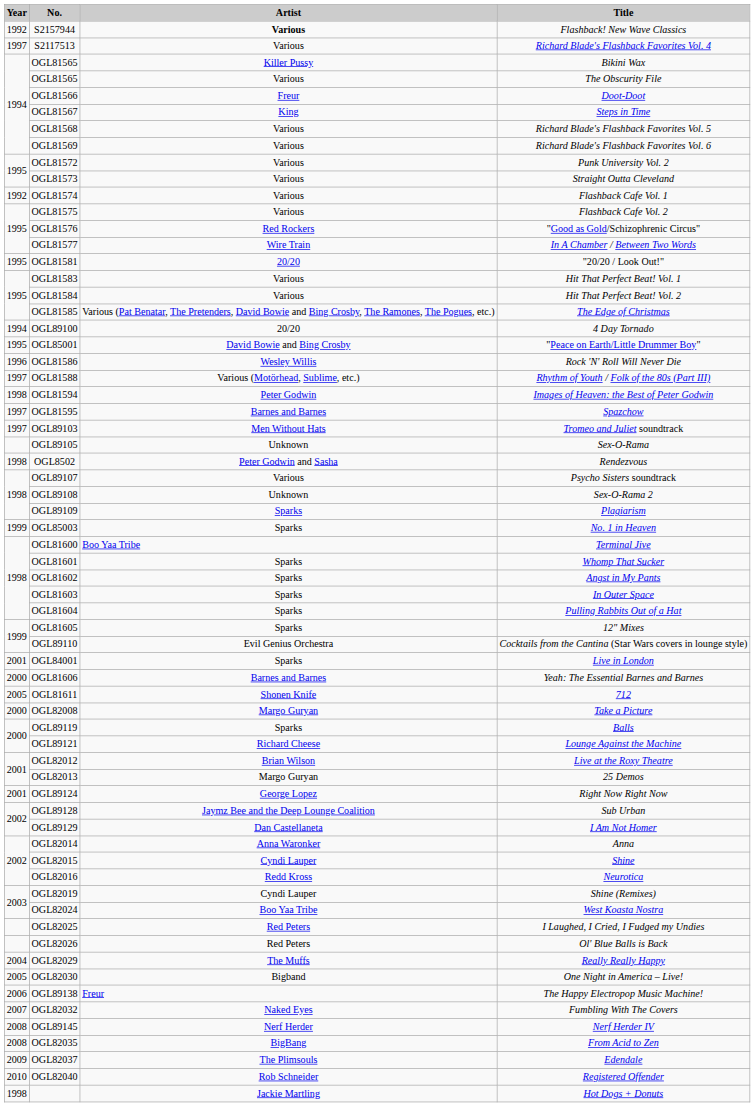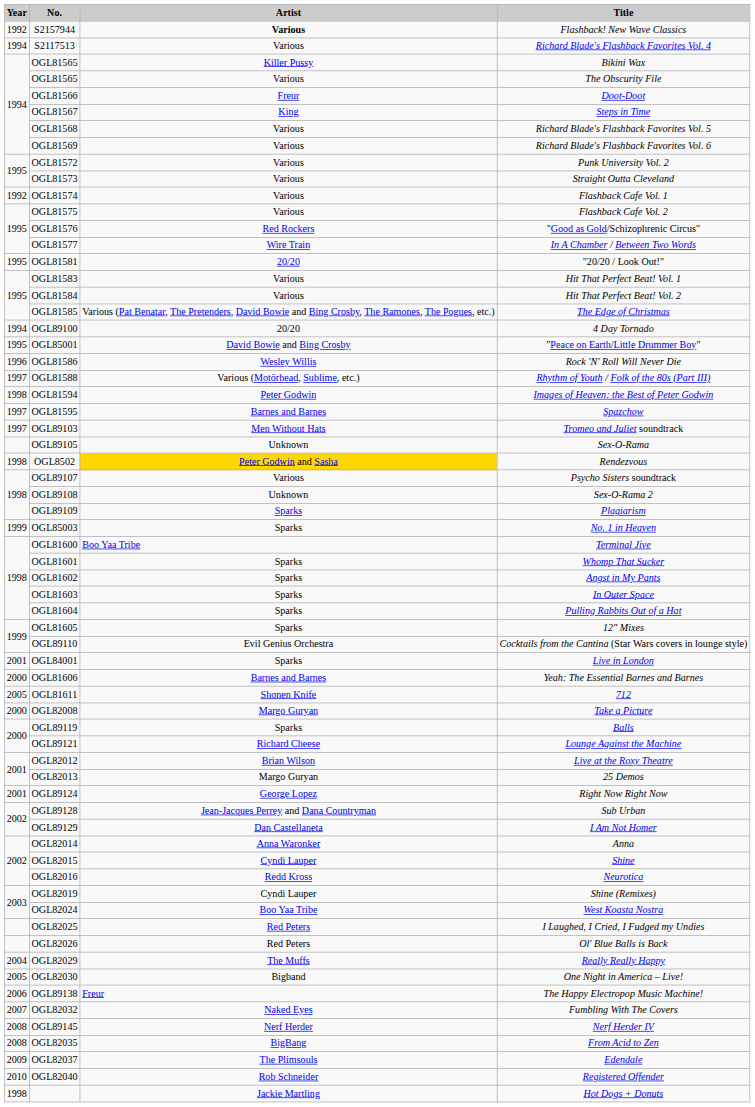 <table class="wikitable" style="font-size:90%">
 <tr style="text-align:center;">
 <th style="background:#ccc;">Year</th>
 <th style="background:#ccc;">No.</th>
 <th style="background:#ccc;">Artist</th>
 <th style="background:#ccc;">Title</th>
 </tr>
 <tr>
 <td>1992</td>
 <td style="text-align:center;">S2157944</td>
 <td style="text-align:center;"><strong>Various</strong></td>
 <td style="text-align:center;"> <em>Flashback! New Wave Classics</em></td>
 </tr>
 <tr>
-<td>1997</td>
+<td>1994</td>
 <td style="text-align:center;">S2117513</td>
 <td style="text-align:center;">Various</td>
 <td style="text-align:center;"> <em><a href='#'>Richard Blade's Flashback Favorites Vol. 4</a></em></td>
 </tr>
 <tr>
 <td rowspan="6">1994</td>
 <td style="text-align:center;">OGL81565</td>
 <td style="text-align:center;"><a href='#'>Killer Pussy</a></td>
 <td style="text-align:center;"><em>Bikini Wax</em></td>
 </tr>
 <tr style="text-align:center;">
 <td>OGL81565</td>
 <td>Various</td>
 <td><em>The Obscurity File</em></td>
 </tr>
 <tr style="text-align:center;">
 <td>OGL81566</td>
 <td><a href='#'>Freur</a></td>
 <td><em><a href='#'>Doot-Doot</a></em> </td>
 </tr>
 <tr>
 <td style="text-align:center;">OGL81567</td>
 <td style="text-align:center;"><a href='#'>King</a></td>
 <td style="text-align:center;"><em><a href='#'>Steps in Time</a></em> </td>
 </tr>
 <tr style="text-align:center;">
 <td>OGL81568</td>
 <td>Various</td>
 <td><em>Richard Blade's Flashback Favorites Vol. 5</em> </td>
 </tr>
 <tr style="text-align:center;">
 <td>OGL81569</td>
 <td>Various</td>
 <td><em>Richard Blade's Flashback Favorites Vol. 6</em></td>
 </tr>
 <tr>
 <td rowspan="2">1995</td>
 <td style="text-align:center;">OGL81572</td>
 <td style="text-align:center;">Various</td>
 <td style="text-align:center;"><em>Punk University Vol. 2</em> </td>
 </tr>
 <tr style="text-align:center;">
 <td>OGL81573</td>
 <td>Various</td>
 <td><em>Straight Outta Cleveland</em> </td>
 </tr>
 <tr>
 <td>1992</td>
 <td style="text-align:center;">OGL81574</td>
 <td style="text-align:center;">Various</td>
 <td style="text-align:center;"><em>Flashback Cafe Vol. 1</em> </td>
 </tr>
 <tr>
 <td rowspan="3">1995</td>
 <td style="text-align:center;">OGL81575</td>
 <td style="text-align:center;">Various</td>
 <td style="text-align:center;"><em>Flashback Cafe Vol. 2</em> </td>
 </tr>
 <tr>
 <td style="text-align:center;">OGL81576</td>
 <td style="text-align:center;"><a href='#'>Red Rockers</a></td>
 <td style="text-align:center;">"<a href='#'>Good as Gold</a>/Schizophrenic Circus"</td>
 </tr>
 <tr style="text-align:center;">
 <td>OGL81577</td>
 <td><a href='#'>Wire Train</a></td>
 <td> <em><a href='#'>In A Chamber</a> / <a href='#'>Between Two Words</a></em></td>
 </tr>
 <tr>
 <td>1995</td>
 <td style="text-align:center;">OGL81581</td>
 <td style="text-align:center;"><a href='#'>20/20</a></td>
 <td style="text-align:center;">"20/20 / Look Out!"</td>
 </tr>
 <tr>
 <td rowspan="3">1995</td>
 <td style="text-align:center;">OGL81583</td>
 <td style="text-align:center;">Various</td>
 <td style="text-align:center;"><em>Hit That Perfect Beat! Vol. 1</em> </td>
 </tr>
 <tr style="text-align:center;">
 <td>OGL81584</td>
 <td>Various</td>
 <td><em>Hit That Perfect Beat! Vol. 2</em> </td>
 </tr>
 <tr style="text-align:center;">
 <td>OGL81585</td>
 <td>Various (<a href='#'>Pat Benatar</a>, <a href='#'>The Pretenders</a>, <a href='#'>David Bowie</a> and <a href='#'>Bing Crosby</a>, <a href='#'>The Ramones</a>, <a href='#'>The Pogues</a>, etc.)</td>
 <td><em><a href='#'>The Edge of Christmas</a></em> </td>
 </tr>
 <tr>
 <td>1994</td>
 <td style="text-align:center;">OGL89100</td>
 <td style="text-align:center;">20/20</td>
 <td style="text-align:center;"> <em>4 Day Tornado</em></td>
 </tr>
 <tr>
 <td>1995</td>
 <td style="text-align:center;">OGL85001</td>
 <td style="text-align:center;"><a href='#'>David Bowie</a> and <a href='#'>Bing Crosby</a></td>
 <td style="text-align:center;"> "<a href='#'>Peace on Earth/Little Drummer Boy</a>"</td>
 </tr>
 <tr>
 <td>1996</td>
 <td style="text-align:center;">OGL81586</td>
 <td style="text-align:center;"><a href='#'>Wesley Willis</a></td>
 <td style="text-align:center;"><em>Rock 'N' Roll Will Never Die</em> </td>
 </tr>
 <tr>
 <td>1997</td>
 <td style="text-align:center;">OGL81588</td>
 <td style="text-align:center;">Various (<a href='#'>Motörhead</a>, <a href='#'>Sublime</a>, etc.)</td>
 <td style="text-align:center;"><em><a href='#'>Rhythm of Youth</a> / <a href='#'>Folk of the 80s (Part III)</a></em> </td>
 </tr>
 <tr>
 <td>1998</td>
 <td style="text-align:center;">OGL81594</td>
 <td style="text-align:center;"><a href='#'>Peter Godwin</a></td>
 <td style="text-align:center;"><em><a href='#'>Images of Heaven: the Best of Peter Godwin</a></em> </td>
 </tr>
 <tr>
 <td>1997</td>
 <td style="text-align:center;">OGL81595</td>
 <td style="text-align:center;"><a href='#'>Barnes and Barnes</a></td>
 <td style="text-align:center;"><em><a href='#'>Spazchow</a></em> </td>
 </tr>
 <tr>
 <td>1997</td>
 <td style="text-align:center;">OGL89103</td>
 <td style="text-align:center;"><a href='#'>Men Without Hats</a></td>
 <td style="text-align:center;"> <em><a href='#'>Tromeo and Juliet</a></em> soundtrack</td>
 </tr>
 <tr>
 <td></td>
 <td style="text-align:center;">OGL89105</td>
 <td style="text-align:center;">Unknown</td>
 <td style="text-align:center;"> <em>Sex-O-Rama</em></td>
 </tr>
 <tr>
 <td>1998</td>
 <td style="text-align:center;">OGL8502</td>
-<td style="text-align:center;"><a href='#'>Peter Godwin</a> and <a href='#'>Sasha</a></td>
+<td style="background: gold; text-align:center;"><a href='#'>Peter Godwin</a> and <a href='#'>Sasha</a></td>
 <td style="text-align:center;"> <em>Rendezvous</em></td>
 </tr>
 <tr>
 <td rowspan="3">1998</td>
 <td style="text-align:center;">OGL89107</td>
 <td style="text-align:center;">Various</td>
 <td style="text-align:center;"> <em>Psycho Sisters</em> soundtrack</td>
 </tr>
 <tr style="text-align:center;">
 <td>OGL89108</td>
 <td>Unknown</td>
 <td> <em>Sex-O-Rama 2</em></td>
 </tr>
 <tr>
 <td style="text-align:center;">OGL89109</td>
 <td style="text-align:center;"><a href='#'>Sparks</a></td>
 <td style="text-align:center;"> <em><a href='#'>Plagiarism</a></em></td>
 </tr>
 <tr>
 <td>1999</td>
 <td style="text-align:center;">OGL85003</td>
 <td style="text-align:center;">Sparks</td>
 <td style="text-align:center;"> <em><a href='#'>No. 1 in Heaven</a></em></td>
 </tr>
 <tr>
 <td rowspan="5">1998</td>
 <td style="text-align:center;">OGL81600</td>
 <td><a href='#'>Boo Yaa Tribe</a></td>
 <td style="text-align:center;"><em><a href='#'>Terminal Jive</a></em> </td>
 </tr>
 <tr style="text-align:center;">
 <td>OGL81601</td>
 <td>Sparks</td>
 <td><em><a href='#'>Whomp That Sucker</a></em> </td>
 </tr>
 <tr style="text-align:center;">
 <td>OGL81602</td>
 <td>Sparks</td>
 <td><em><a href='#'>Angst in My Pants</a></em> </td>
 </tr>
 <tr style="text-align:center;">
 <td>OGL81603</td>
 <td>Sparks</td>
 <td><em><a href='#'>In Outer Space</a></em> </td>
 </tr>
 <tr style="text-align:center;">
 <td>OGL81604</td>
 <td>Sparks</td>
 <td><em><a href='#'>Pulling Rabbits Out of a Hat</a></em> </td>
 </tr>
 <tr>
 <td rowspan="2">1999</td>
 <td style="text-align:center;">OGL81605</td>
 <td style="text-align:center;">Sparks</td>
 <td style="text-align:center;"><em>12" Mixes</em> </td>
 </tr>
 <tr style="text-align:center;">
 <td>OGL89110</td>
 <td>Evil Genius Orchestra</td>
 <td><em>Cocktails from the Cantina</em>  (Star Wars covers in lounge style)</td>
 </tr>
 <tr>
 <td>2001</td>
 <td style="text-align:center;">OGL84001</td>
 <td style="text-align:center;">Sparks</td>
 <td style="text-align:center;"> <em><a href='#'>Live in London</a></em></td>
 </tr>
 <tr>
 <td>2000</td>
 <td style="text-align:center;">OGL81606</td>
 <td style="text-align:center;"><a href='#'>Barnes and Barnes</a></td>
 <td style="text-align:center;"><em>Yeah: The Essential Barnes and Barnes</em> </td>
 </tr>
 <tr>
 <td>2005</td>
 <td style="text-align:center;">OGL81611</td>
 <td style="text-align:center;"><a href='#'>Shonen Knife</a></td>
 <td style="text-align:center;"> <em><a href='#'>712</a></em></td>
 </tr>
 <tr>
 <td>2000</td>
 <td style="text-align:center;">OGL82008</td>
 <td style="text-align:center;"><a href='#'>Margo Guryan</a></td>
 <td style="text-align:center;"><em><a href='#'>Take a Picture</a></em> </td>
 </tr>
 <tr>
 <td rowspan="2">2000</td>
 <td style="text-align:center;">OGL89119</td>
 <td style="text-align:center;">Sparks</td>
 <td style="text-align:center;"> <em><a href='#'>Balls</a></em></td>
 </tr>
 <tr style="text-align:center;">
 <td>OGL89121</td>
 <td><a href='#'>Richard Cheese</a></td>
 <td> <em><a href='#'>Lounge Against the Machine</a></em></td>
 </tr>
 <tr>
 <td rowspan="2">2001</td>
 <td style="text-align:center;">OGL82012</td>
 <td style="text-align:center;"><a href='#'>Brian Wilson</a></td>
 <td style="text-align:center;"><em><a href='#'>Live at the Roxy Theatre</a></em> </td>
 </tr>
 <tr style="text-align:center;">
 <td>OGL82013</td>
 <td>Margo Guryan</td>
 <td><em>25 Demos</em> </td>
 </tr>
 <tr>
 <td>2001</td>
 <td style="text-align:center;">OGL89124</td>
 <td style="text-align:center;"><a href='#'>George Lopez</a></td>
 <td style="text-align:center;"> <em>Right Now Right Now</em></td>
 </tr>
 <tr>
 <td rowspan="2">2002</td>
 <td style="text-align:center;">OGL89128</td>
-<td style="text-align:center;"><a href='#'>Jaymz Bee and the Deep Lounge Coalition</a></td>
+<td style="text-align:center;"><a href='#'>Jean-Jacques Perrey</a> and <a href='#'>Dana Countryman</a></td>
 <td style="text-align:center;"> <em>Sub Urban</em></td>
 </tr>
 <tr style="text-align:center;">
 <td>OGL89129</td>
 <td><a href='#'>Dan Castellaneta</a></td>
 <td> <em><a href='#'>I Am Not Homer</a></em></td>
 </tr>
 <tr>
 <td rowspan="3">2002</td>
 <td style="text-align:center;">OGL82014</td>
 <td style="text-align:center;"><a href='#'>Anna Waronker</a></td>
 <td style="text-align:center;"><em>Anna</em> </td>
 </tr>
 <tr>
 <td style="text-align:center;">OGL82015</td>
 <td style="text-align:center;"><a href='#'>Cyndi Lauper</a></td>
 <td style="text-align:center;"><em><a href='#'>Shine</a></em> </td>
 </tr>
 <tr>
 <td style="text-align:center;">OGL82016</td>
 <td style="text-align:center;"><a href='#'>Redd Kross</a></td>
 <td style="text-align:center;"><em><a href='#'>Neurotica</a></em> </td>
 </tr>
 <tr>
 <td rowspan="2">2003</td>
 <td style="text-align:center;">OGL82019</td>
 <td style="text-align:center;">Cyndi Lauper</td>
 <td style="text-align:center;"><em>Shine (Remixes)</em> </td>
 </tr>
 <tr style="text-align:center;">
 <td>OGL82024</td>
 <td><a href='#'>Boo Yaa Tribe</a></td>
 <td><em><a href='#'>West Koasta Nostra</a></em> </td>
 </tr>
 <tr>
 <td></td>
 <td style="text-align:center;">OGL82025</td>
 <td style="text-align:center;"><a href='#'>Red Peters</a></td>
 <td style="text-align:center;"><em>I Laughed, I Cried, I Fudged my Undies</em> </td>
 </tr>
 <tr>
 <td></td>
 <td style="text-align:center;">OGL82026</td>
 <td style="text-align:center;">Red Peters</td>
 <td style="text-align:center;"><em>Ol' Blue Balls is Back</em> </td>
 </tr>
 <tr>
 <td>2004</td>
 <td style="text-align:center;">OGL82029</td>
 <td style="text-align:center;"><a href='#'>The Muffs</a></td>
 <td style="text-align:center;"><em><a href='#'>Really Really Happy</a></em> </td>
 </tr>
 <tr>
 <td>2005</td>
 <td style="text-align:center;">OGL82030</td>
 <td style="text-align:center;">Bigband</td>
 <td style="text-align:center;"><em>One Night in America – Live!</em> </td>
 </tr>
 <tr>
 <td>2006</td>
 <td style="text-align:center;">OGL89138</td>
 <td><a href='#'>Freur</a></td>
 <td style="text-align:center;"> <em>The Happy Electropop Music Machine!</em></td>
 </tr>
 <tr>
 <td>2007</td>
 <td style="text-align:center;">OGL82032</td>
 <td style="text-align:center;"><a href='#'>Naked Eyes</a></td>
 <td style="text-align:center;"><em>Fumbling With The Covers</em> </td>
 </tr>
 <tr>
 <td>2008</td>
 <td style="text-align:center;">OGL89145</td>
 <td style="text-align:center;"><a href='#'>Nerf Herder</a></td>
 <td style="text-align:center;"> <em><a href='#'>Nerf Herder IV</a></em></td>
 </tr>
 <tr>
 <td>2008</td>
 <td style="text-align:center;">OGL82035</td>
 <td style="text-align:center;"><a href='#'>BigBang</a></td>
 <td style="text-align:center;"><em><a href='#'>From Acid to Zen</a></em> </td>
 </tr>
 <tr>
 <td>2009</td>
 <td style="text-align:center;">OGL82037</td>
 <td style="text-align:center;"><a href='#'>The Plimsouls</a></td>
 <td style="text-align:center;"><em><a href='#'>Edendale</a></em> </td>
 </tr>
 <tr>
 <td>2010</td>
 <td style="text-align:center;">OGL82040</td>
 <td style="text-align:center;"><a href='#'>Rob Schneider</a></td>
 <td style="text-align:center;"><em><a href='#'>Registered Offender</a></em> </td>
 </tr>
 <tr>
 <td>1998</td>
 <td style="text-align:center;"></td>
 <td style="text-align:center;"><a href='#'>Jackie Martling</a></td>
 <td style="text-align:center;"><em><a href='#'>Hot Dogs + Donuts</a></em> </td>
 </tr>
 </table>
